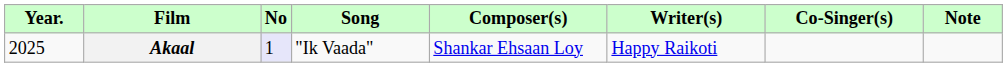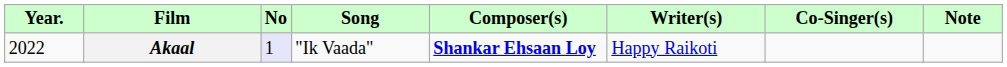 <table class="wikitable plainrowheaders" style="width:100%;" textcolor:#000;">
 <tr style="background:#cfc; text-align:center;">
 <td scope="col" style="width:8%;"><strong>Year.</strong></td>
 <td scope="col" style="width:18%;"><strong>Film</strong></td>
 <td scope="col" style="width:2%;"><strong>No</strong></td>
 <td scope="col" style="width:14%;"><strong>Song</strong></td>
 <td scope="col" style="width:18%;"><strong>Composer(s)</strong></td>
 <td scope="col" style="width:16%;"><strong>Writer(s)</strong></td>
 <td scope="col" style="width:16%;"><strong>Co-Singer(s)</strong></td>
 <td scope="col" style="width:8%;"><strong>Note</strong></td>
 </tr>
 <tr>
-<td>2025</td>
+<td>2022</td>
 <th scope="row"><em>Akaal</em></th>
 <td style="background: lavender;">1</td>
 <td>"Ik Vaada"</td>
-<td><a href='#'>Shankar Ehsaan Loy</a></td>
+<td><strong><a href='#'>Shankar Ehsaan Loy</a></strong></td>
 <td><a href='#'>Happy Raikoti</a></td>
 <td></td>
 <td></td>
 </tr>
 </table>
